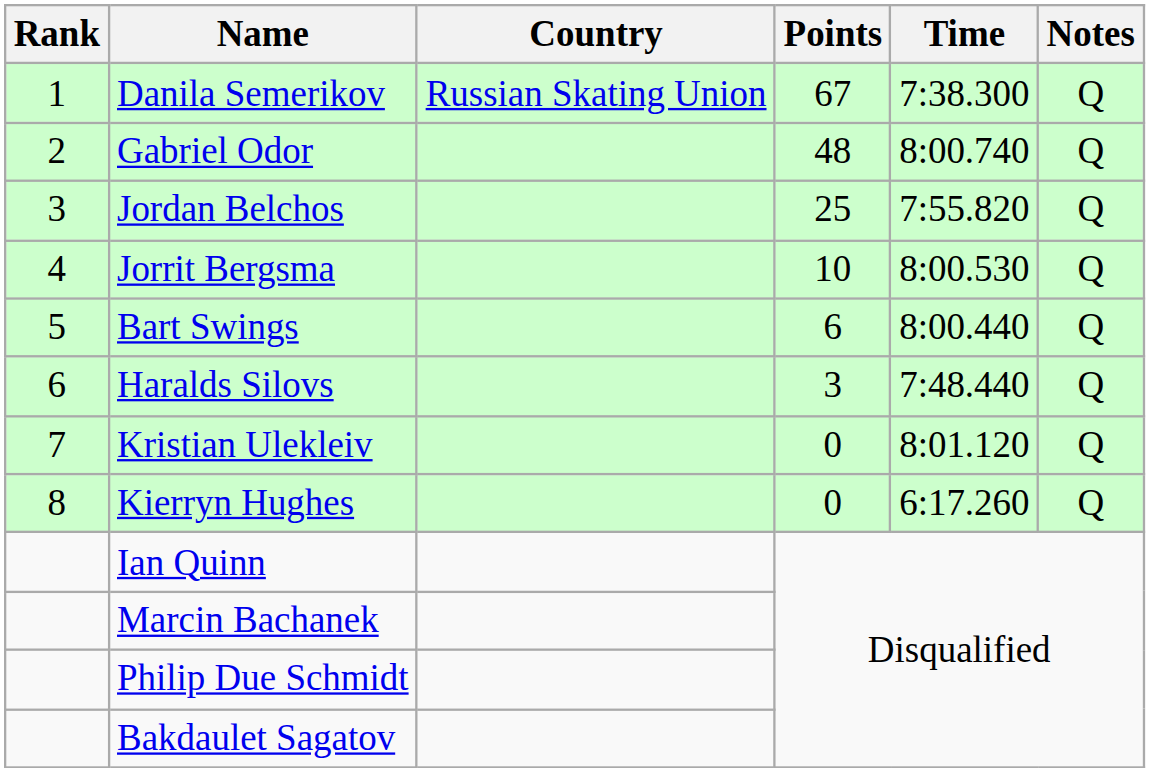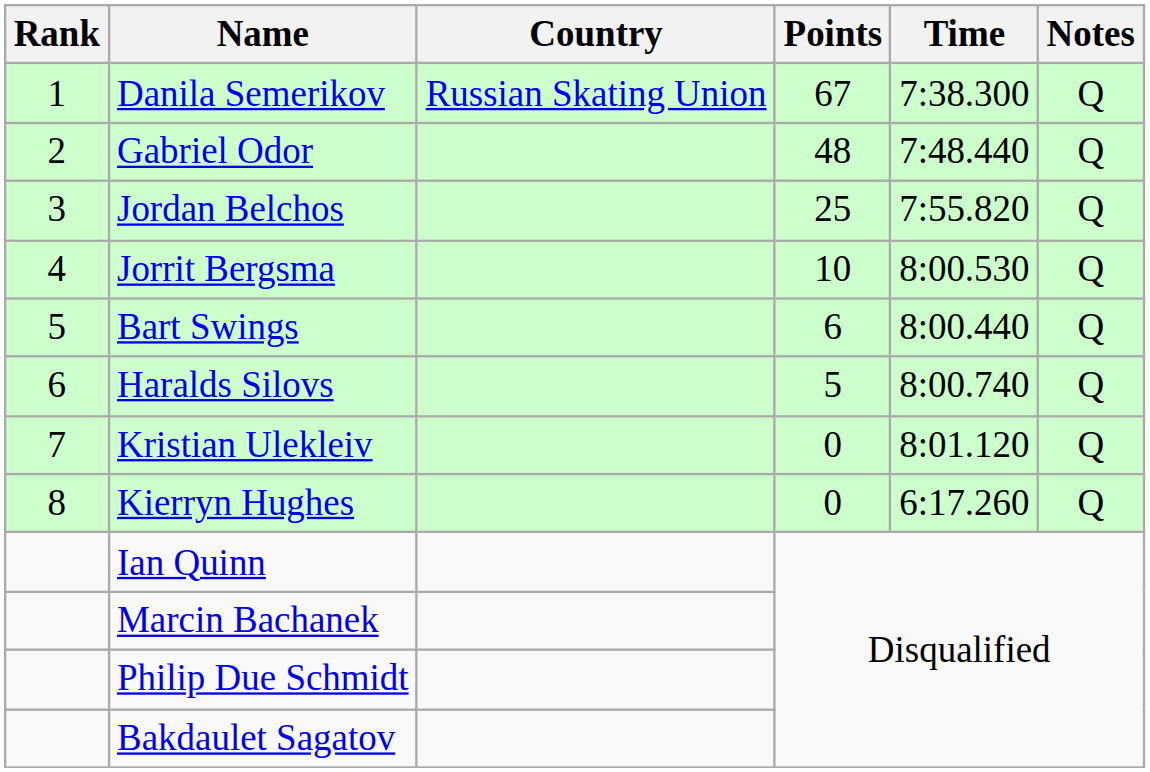 <table class="wikitable sortable" style="text-align:center">
 <tr>
 <th>Rank</th>
 <th>Name</th>
 <th>Country</th>
 <th>Points</th>
 <th>Time</th>
 <th>Notes</th>
 </tr>
 <tr bgcolor=ccffcc>
 <td>1</td>
 <td align=left><a href='#'>Danila Semerikov</a></td>
 <td align=left><a href='#'>Russian Skating Union</a></td>
 <td>67</td>
 <td>7:38.300</td>
 <td>Q</td>
 </tr>
 <tr bgcolor=ccffcc>
 <td>2</td>
 <td align=left><a href='#'>Gabriel Odor</a></td>
 <td align=left></td>
 <td>48</td>
-<td>8:00.740</td>
+<td>7:48.440</td>
 <td>Q</td>
 </tr>
 <tr bgcolor=ccffcc>
 <td>3</td>
 <td align=left><a href='#'>Jordan Belchos</a></td>
 <td align=left></td>
 <td>25</td>
 <td>7:55.820</td>
 <td>Q</td>
 </tr>
 <tr bgcolor=ccffcc>
 <td>4</td>
 <td align=left><a href='#'>Jorrit Bergsma</a></td>
 <td align=left></td>
 <td>10</td>
 <td>8:00.530</td>
 <td>Q</td>
 </tr>
 <tr bgcolor=ccffcc>
 <td>5</td>
 <td align=left><a href='#'>Bart Swings</a></td>
 <td align=left></td>
 <td>6</td>
 <td>8:00.440</td>
 <td>Q</td>
 </tr>
 <tr bgcolor=ccffcc>
 <td>6</td>
 <td align=left><a href='#'>Haralds Silovs</a></td>
 <td align=left></td>
-<td>3</td>
-<td>7:48.440</td>
+<td>5</td>
+<td>8:00.740</td>
 <td>Q</td>
 </tr>
 <tr bgcolor=ccffcc>
 <td>7</td>
 <td align=left><a href='#'>Kristian Ulekleiv</a></td>
 <td align=left></td>
 <td>0</td>
 <td>8:01.120</td>
 <td>Q</td>
 </tr>
 <tr bgcolor=ccffcc>
 <td>8</td>
 <td align=left><a href='#'>Kierryn Hughes</a></td>
 <td align=left></td>
 <td>0</td>
 <td>6:17.260</td>
 <td>Q</td>
 </tr>
 <tr>
 <td></td>
 <td align=left><a href='#'>Ian Quinn</a></td>
 <td align=left></td>
 <td rowspan=4 colspan=3>Disqualified</td>
 </tr>
 <tr>
 <td></td>
 <td align=left><a href='#'>Marcin Bachanek</a></td>
 <td align=left></td>
 </tr>
 <tr>
 <td></td>
 <td align=left><a href='#'>Philip Due Schmidt</a></td>
 <td align=left></td>
 </tr>
 <tr>
 <td></td>
 <td align=left><a href='#'>Bakdaulet Sagatov</a></td>
 <td align=left></td>
 </tr>
 </table>
